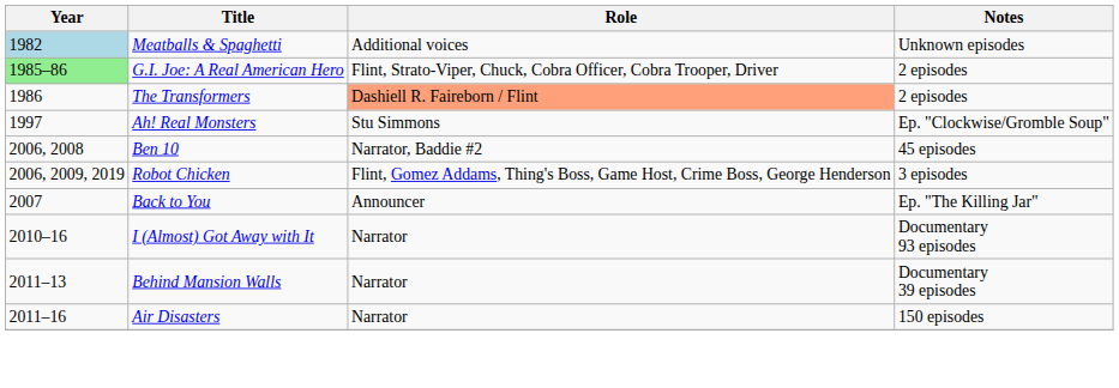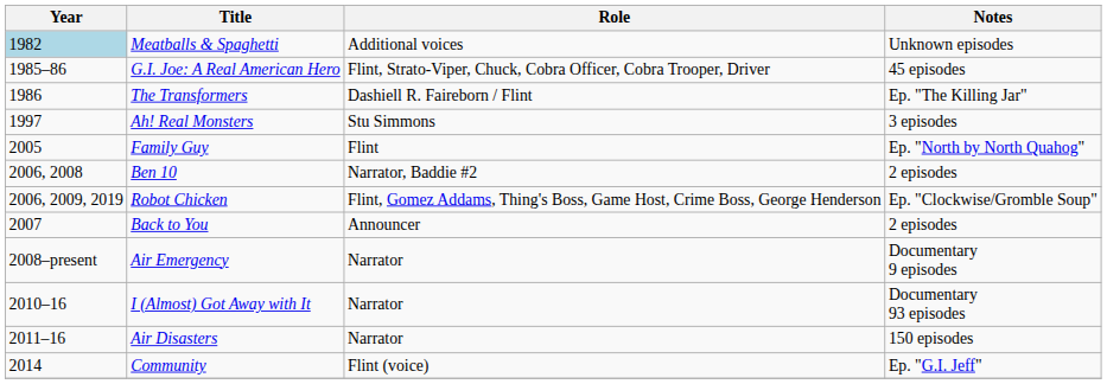 <table class="wikitable sortable">
 <tr>
 <th>Year</th>
 <th>Title</th>
 <th>Role</th>
 <th class="unsortable">Notes</th>
 </tr>
 <tr>
 <td style="background: lightblue;">1982</td>
 <td><em><a href='#'>Meatballs & Spaghetti</a></em></td>
 <td>Additional voices</td>
 <td>Unknown episodes</td>
 </tr>
 <tr>
-<td style="background: lightgreen;">1985–86</td>
+<td>1985–86</td>
 <td><em><a href='#'>G.I. Joe: A Real American Hero</a></em></td>
 <td>Flint, Strato-Viper, Chuck, Cobra Officer, Cobra Trooper, Driver</td>
-<td>2 episodes</td>
+<td>45 episodes</td>
 </tr>
 <tr>
 <td>1986</td>
 <td><em><a href='#'>The Transformers</a></em></td>
-<td style="background: lightsalmon;">Dashiell R. Faireborn / Flint</td>
-<td>2 episodes</td>
+<td>Dashiell R. Faireborn / Flint</td>
+<td>Ep. "The Killing Jar"</td>
 </tr>
 <tr>
 <td>1997</td>
 <td><em><a href='#'>Ah! Real Monsters</a></em></td>
 <td>Stu Simmons</td>
-<td>Ep. "Clockwise/Gromble Soup"</td>
+<td>3 episodes</td>
+</tr>
+<tr>
+<td>2005</td>
+<td><em><a href='#'>Family Guy</a></em></td>
+<td>Flint</td>
+<td>Ep. "<a href='#'>North by North Quahog</a>"</td>
 </tr>
 <tr>
 <td>2006, 2008</td>
 <td><em><a href='#'>Ben 10</a></em></td>
 <td>Narrator, Baddie #2</td>
-<td>45 episodes</td>
+<td>2 episodes</td>
 </tr>
 <tr>
 <td>2006, 2009, 2019</td>
 <td><em><a href='#'>Robot Chicken</a></em></td>
 <td>Flint, <a href='#'>Gomez Addams</a>, Thing's Boss, Game Host, Crime Boss, George Henderson</td>
-<td>3 episodes</td>
+<td>Ep. "Clockwise/Gromble Soup"</td>
 </tr>
 <tr>
 <td>2007</td>
 <td><em><a href='#'>Back to You</a></em></td>
 <td>Announcer</td>
-<td>Ep. "The Killing Jar"</td>
+<td>2 episodes</td>
+</tr>
+<tr>
+<td>2008–present</td>
+<td><em><a href='#'>Air Emergency</a></em></td>
+<td>Narrator</td>
+<td>Documentary<br>9 episodes</td>
 </tr>
 <tr>
 <td>2010–16</td>
 <td><em><a href='#'>I (Almost) Got Away with It</a></em></td>
 <td>Narrator</td>
 <td>Documentary<br>93 episodes</td>
 </tr>
 <tr>
-<td>2011–13</td>
-<td><em><a href='#'>Behind Mansion Walls</a></em></td>
-<td>Narrator</td>
-<td>Documentary<br>39 episodes</td>
-</tr>
-<tr>
 <td>2011–16</td>
 <td><em><a href='#'>Air Disasters</a></em></td>
 <td>Narrator</td>
 <td>150 episodes</td>
 </tr>
 <tr>
+<td>2014</td>
+<td><em><a href='#'>Community</a></em></td>
+<td>Flint (voice)</td>
+<td>Ep. "<a href='#'>G.I. Jeff</a>"</td>
+</tr>
+<tr>
 </tr>
 </table>
